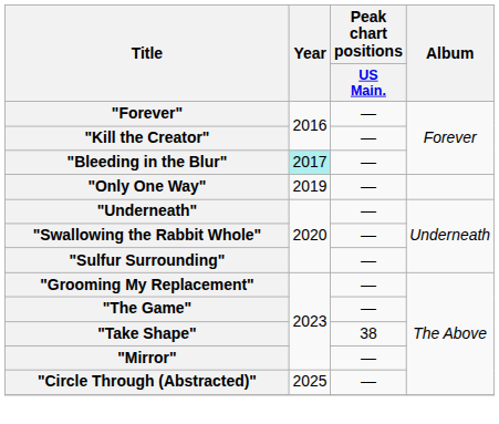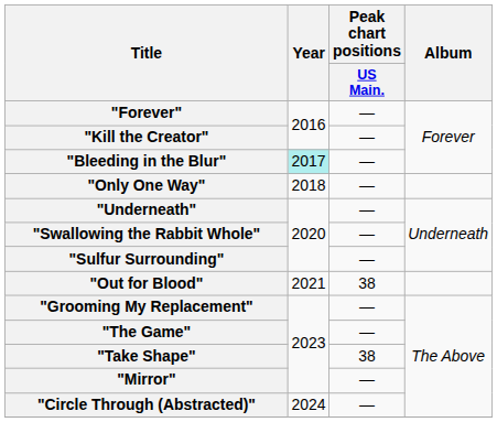 <table class="wikitable plainrowheaders" style="text-align:center;">
 <tr>
 <th scope="col" rowspan="2" style="width:18em;">Title</th>
 <th scope="col" rowspan="2">Year</th>
 <th scope="col" colspan="1">Peak chart positions</th>
 <th scope="col" rowspan="2">Album</th>
 </tr>
 <tr>
 <th scope="col" style="width:2.5em;font-size:90%;"><a href='#'>US<br>Main.</a><br></th>
 </tr>
 <tr>
 <th scope="row">"Forever"</th>
 <td rowspan="2">2016</td>
 <td>―</td>
 <td rowspan="3"><em>Forever</em></td>
 </tr>
 <tr>
 <th scope="row">"Kill the Creator"</th>
 <td>―</td>
 </tr>
 <tr>
 <th scope="row">"Bleeding in the Blur"</th>
 <td rowspan="1" style="background: paleturquoise;">2017</td>
 <td>―</td>
 </tr>
 <tr>
 <th scope="row">"Only One Way"</th>
-<td rowspan="1">2019</td>
+<td rowspan="1">2018</td>
 <td>―</td>
 <td></td>
 </tr>
 <tr>
 <th scope="row">"Underneath"</th>
 <td rowspan="3">2020</td>
 <td>―</td>
 <td rowspan="3"><em>Underneath</em></td>
 </tr>
 <tr>
 <th scope="row">"Swallowing the Rabbit Whole"</th>
 <td>—</td>
 </tr>
 <tr>
 <th scope="row">"Sulfur Surrounding"</th>
 <td>—</td>
+</tr>
+<tr>
+<th scope="row">"Out for Blood"</th>
+<td>2021</td>
+<td>38</td>
+<td></td>
 </tr>
 <tr>
 <th scope="row">"Grooming My Replacement"</th>
 <td rowspan="4">2023</td>
 <td>―</td>
 <td rowspan="5"><em>The Above</em></td>
 </tr>
 <tr>
 <th scope="row">"The Game"</th>
 <td>—</td>
 </tr>
 <tr>
 <th scope="row">"Take Shape" </th>
 <td>38</td>
 </tr>
 <tr>
 <th scope="row">"Mirror"</th>
 <td>—</td>
 </tr>
 <tr>
 <th scope="row">"Circle Through (Abstracted)"</th>
-<td>2025</td>
+<td>2024</td>
 <td>—</td>
 </tr>
 <tr>
 </tr>
 </table>
